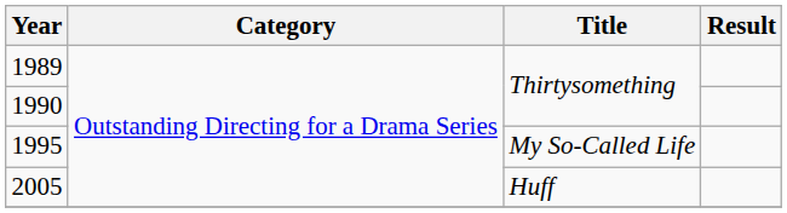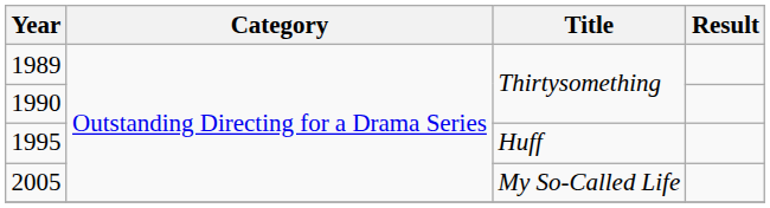 <table class="wikitable">
 <tr>
 <th>Year</th>
 <th>Category</th>
 <th>Title</th>
 <th>Result</th>
 </tr>
 <tr>
 <td>1989</td>
 <td rowspan=4><a href='#'>Outstanding Directing for a Drama Series</a></td>
 <td rowspan=2><em>Thirtysomething</em></td>
 <td></td>
 </tr>
 <tr>
 <td>1990</td>
 <td></td>
 </tr>
 <tr>
 <td>1995</td>
-<td><em>My So-Called Life</em></td>
+<td><em>Huff</em></td>
 <td></td>
 </tr>
 <tr>
 <td>2005</td>
-<td><em>Huff</em></td>
+<td><em>My So-Called Life</em></td>
 <td></td>
 </tr>
 <tr>
 </tr>
 </table>
